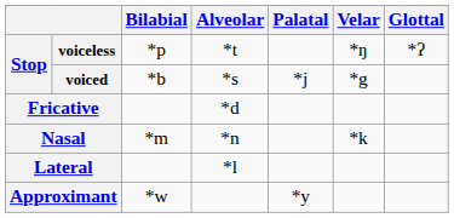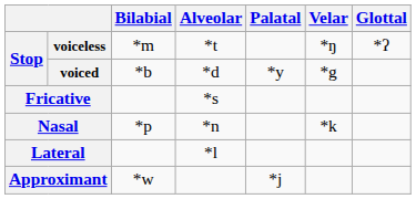 <table class="wikitable" style="text-align: center;">
 <tr>
 <th colspan="2"></th>
 <th><a href='#'>Bilabial</a></th>
 <th><a href='#'>Alveolar</a></th>
 <th><a href='#'>Palatal</a></th>
 <th><a href='#'>Velar</a></th>
 <th><a href='#'>Glottal</a></th>
 </tr>
 <tr>
 <th rowspan="2"><a href='#'>Stop</a></th>
 <th><small>voiceless</small></th>
-<td>*p</td>
+<td>*m</td>
 <td>*t</td>
 <td></td>
 <td>*ŋ</td>
 <td>*ʔ</td>
 </tr>
 <tr>
 <th><small>voiced</small></th>
 <td>*b</td>
-<td>*s</td>
-<td>*j</td>
+<td>*d</td>
+<td>*y</td>
 <td>*g</td>
 <td></td>
 </tr>
 <tr>
 <th colspan="2"><a href='#'>Fricative</a></th>
 <td></td>
-<td>*d</td>
+<td>*s</td>
 <td></td>
 <td></td>
 <td></td>
 </tr>
 <tr>
 <th colspan="2"><a href='#'>Nasal</a></th>
-<td>*m</td>
+<td>*p</td>
 <td>*n</td>
 <td></td>
 <td>*k</td>
 <td></td>
 </tr>
 <tr>
 <th colspan="2"><a href='#'>Lateral</a></th>
 <td></td>
 <td>*l</td>
 <td></td>
 <td></td>
 <td></td>
 </tr>
 <tr>
 <th colspan="2"><a href='#'>Approximant</a></th>
 <td>*w</td>
 <td></td>
-<td>*y</td>
+<td>*j</td>
 <td></td>
 <td></td>
 </tr>
 </table>
